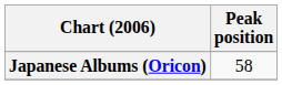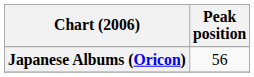 <table class="wikitable sortable plainrowheaders" style="text-align:center">
 <tr>
 <th scope="col">Chart (2006)</th>
 <th scope="col">Peak<br>position</th>
 </tr>
 <tr>
 </tr>
 <tr>
 <th scope="row">Japanese Albums (<a href='#'>Oricon</a>)</th>
-<td align="center">58</td>
+<td align="center">56</td>
 </tr>
 <tr>
 </tr>
 </table>
